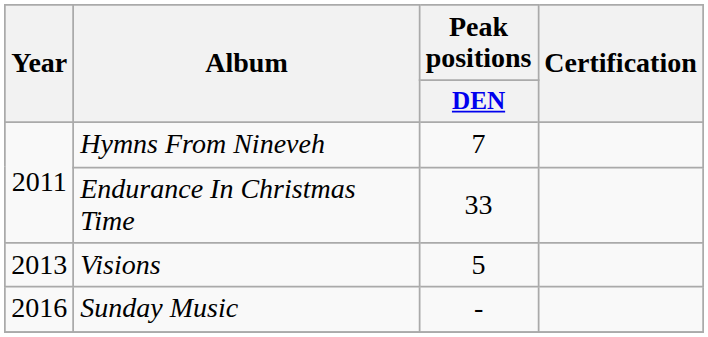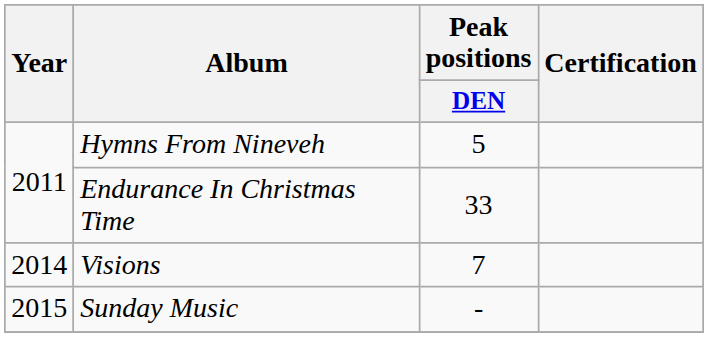 <table class="wikitable">
 <tr>
 <th align="center" rowspan="2" width="10">Year</th>
 <th align="center" rowspan="2" width="190">Album</th>
 <th align="center" colspan="1" width="20">Peak positions</th>
 <th align="center" rowspan="2" width="70">Certification</th>
 </tr>
 <tr>
 <th scope="col" style="width:3em;font-size:90%;"><a href='#'>DEN</a><br></th>
 </tr>
 <tr>
 <td style="text-align:center;" rowspan=2>2011</td>
 <td><em>Hymns From Nineveh</em></td>
-<td style="text-align:center;">7</td>
+<td style="text-align:center;">5</td>
 <td style="text-align:center;"></td>
 </tr>
 <tr>
 <td><em>Endurance In Christmas Time</em></td>
 <td style="text-align:center;">33</td>
 <td style="text-align:center;"></td>
 </tr>
 <tr>
-<td style="text-align:center;" rowspan=1>2013</td>
+<td style="text-align:center;" rowspan=1>2014</td>
 <td><em>Visions</em></td>
-<td style="text-align:center;">5</td>
+<td style="text-align:center;">7</td>
 <td style="text-align:center;"></td>
 </tr>
 <tr>
-<td style="text-align:center;" rowspan=1>2016</td>
+<td style="text-align:center;" rowspan=1>2015</td>
 <td><em>Sunday Music</em></td>
 <td style="text-align:center;">-</td>
 <td style="text-align:center;"></td>
 </tr>
 <tr>
 </tr>
 </table>
